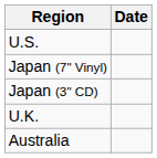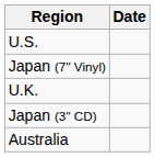 <table class="wikitable sortable">
 <tr>
 <th>Region</th>
 <th>Date</th>
 </tr>
 <tr>
 <td>U.S.</td>
 <td></td>
 </tr>
 <tr>
 <td>Japan <small>(7" Vinyl)</small></td>
 <td></td>
 </tr>
 <tr>
-<td>Japan <small>(3" CD)</small></td>
+<td>U.K.</td>
 <td></td>
 </tr>
 <tr>
-<td>U.K.</td>
+<td>Japan <small>(3" CD)</small></td>
 <td></td>
 </tr>
 <tr>
 <td>Australia</td>
 <td></td>
 </tr>
 </table>
